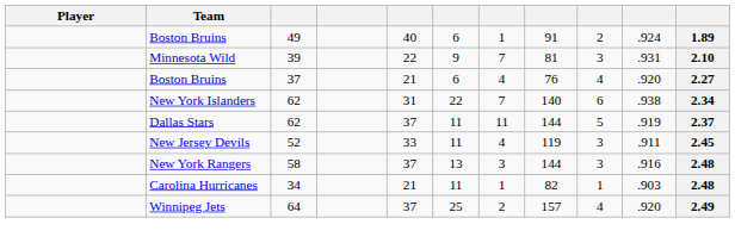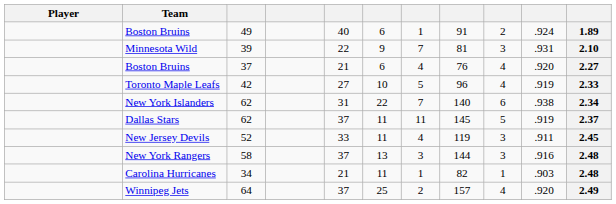 <table class="wikitable sortable" style="text-align: center">
 <tr>
 <th style="width: 12em;">Player</th>
 <th style="width: 10em;">Team</th>
 <th style="width: 3.5em;"></th>
 <th style="width: 6em;"></th>
 <th style="width: 3.5em;"></th>
 <th style="width: 3.5em;"></th>
 <th style="width: 3.5em;"></th>
 <th style="width: 4em;"></th>
 <th style="width: 3.5em;"></th>
 <th style="width: 4em;"></th>
 <th style="width: 4em;"></th>
 </tr>
 <tr>
 <td style="text-align:left;"></td>
 <td style="text-align:left;"><a href='#'>Boston Bruins</a></td>
 <td>49</td>
 <td></td>
 <td>40</td>
 <td>6</td>
 <td>1</td>
 <td>91</td>
 <td>2</td>
 <td>.924</td>
 <th>1.89</th>
 </tr>
 <tr>
 <td style="text-align:left;"></td>
 <td style="text-align:left;"><a href='#'>Minnesota Wild</a></td>
 <td>39</td>
 <td></td>
 <td>22</td>
 <td>9</td>
 <td>7</td>
 <td>81</td>
 <td>3</td>
 <td>.931</td>
 <th>2.10</th>
 </tr>
 <tr>
 <td style="text-align:left;"></td>
 <td style="text-align:left;"><a href='#'>Boston Bruins</a></td>
 <td>37</td>
 <td></td>
 <td>21</td>
 <td>6</td>
 <td>4</td>
 <td>76</td>
 <td>4</td>
 <td>.920</td>
 <th>2.27</th>
 </tr>
 <tr>
 <td style="text-align:left;"></td>
+<td style="text-align:left;"><a href='#'>Toronto Maple Leafs</a></td>
+<td>42</td>
+<td></td>
+<td>27</td>
+<td>10</td>
+<td>5</td>
+<td>96</td>
+<td>4</td>
+<td>.919</td>
+<th>2.33</th>
+</tr>
+<tr>
+<td style="text-align:left;"></td>
 <td style="text-align:left;"><a href='#'>New York Islanders</a></td>
 <td>62</td>
 <td></td>
 <td>31</td>
 <td>22</td>
 <td>7</td>
 <td>140</td>
 <td>6</td>
 <td>.938</td>
 <th>2.34</th>
 </tr>
 <tr>
 <td style="text-align:left;"></td>
 <td style="text-align:left;"><a href='#'>Dallas Stars</a></td>
 <td>62</td>
 <td></td>
 <td>37</td>
 <td>11</td>
 <td>11</td>
-<td>144</td>
+<td>145</td>
 <td>5</td>
 <td>.919</td>
 <th>2.37</th>
 </tr>
 <tr>
 <td style="text-align:left;"></td>
 <td style="text-align:left;"><a href='#'>New Jersey Devils</a></td>
 <td>52</td>
 <td></td>
 <td>33</td>
 <td>11</td>
 <td>4</td>
 <td>119</td>
 <td>3</td>
 <td>.911</td>
 <th>2.45</th>
 </tr>
 <tr>
 <td style="text-align:left;"></td>
 <td style="text-align:left;"><a href='#'>New York Rangers</a></td>
 <td>58</td>
 <td></td>
 <td>37</td>
 <td>13</td>
 <td>3</td>
 <td>144</td>
 <td>3</td>
 <td>.916</td>
 <th>2.48</th>
 </tr>
 <tr>
 <td style="text-align:left;"></td>
 <td style="text-align:left;"><a href='#'>Carolina Hurricanes</a></td>
 <td>34</td>
 <td></td>
 <td>21</td>
 <td>11</td>
 <td>1</td>
 <td>82</td>
 <td>1</td>
 <td>.903</td>
 <th>2.48</th>
 </tr>
 <tr>
 <td style="text-align:left;"></td>
 <td style="text-align:left;"><a href='#'>Winnipeg Jets</a></td>
 <td>64</td>
 <td></td>
 <td>37</td>
 <td>25</td>
 <td>2</td>
 <td>157</td>
 <td>4</td>
 <td>.920</td>
 <th>2.49</th>
 </tr>
 </table>
